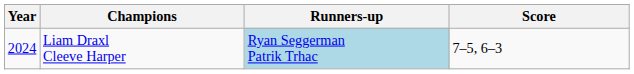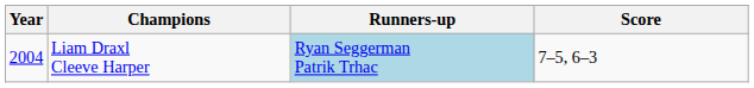 <table class="wikitable" style="font-size:90%">
 <tr>
 <th>Year</th>
 <th width="200">Champions</th>
 <th width="200">Runners-up</th>
 <th width="175">Score</th>
 </tr>
 <tr>
-<td><a href='#'>2024</a></td>
+<td><a href='#'>2004</a></td>
 <td> <a href='#'>Liam Draxl</a><br> <a href='#'>Cleeve Harper</a></td>
 <td style="background: lightblue;"> <a href='#'>Ryan Seggerman</a><br> <a href='#'>Patrik Trhac</a></td>
 <td>7–5, 6–3</td>
 </tr>
 </table>
